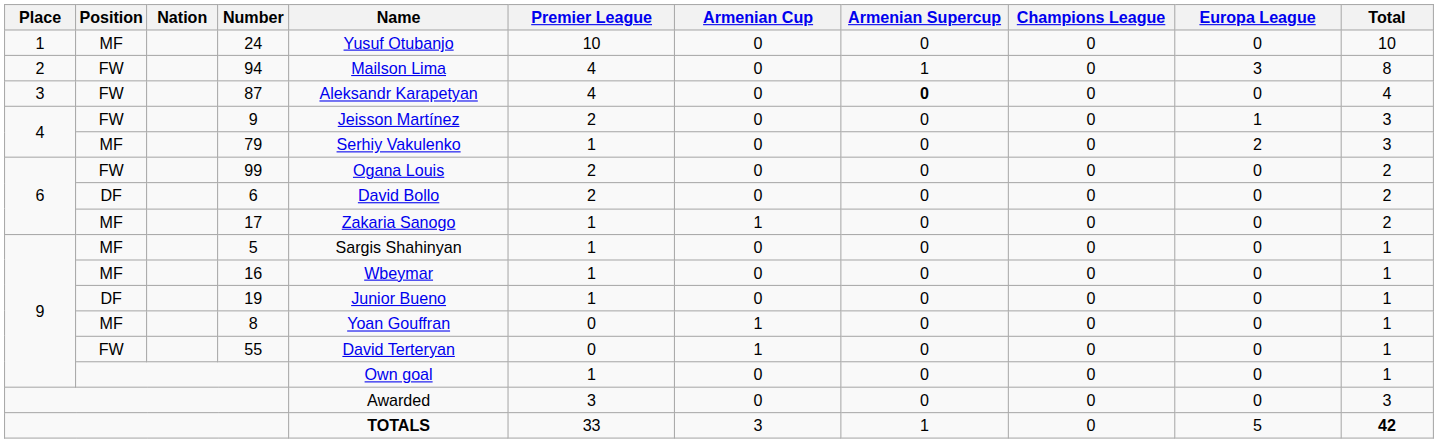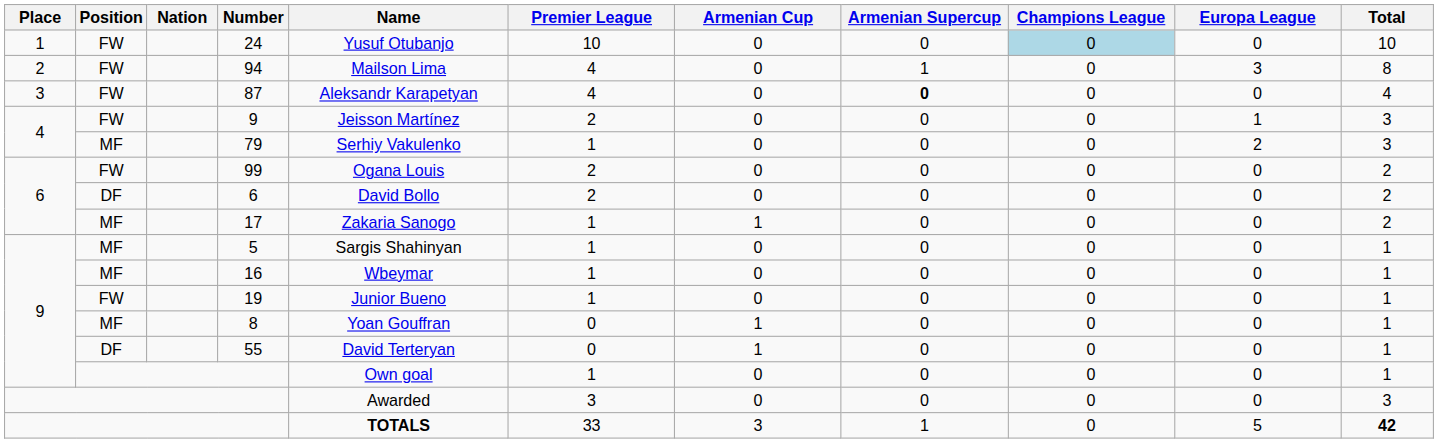 <table class="wikitable" style="font-size: 95%; text-align: center;">
 <tr>
 <th width=60>Place</th>
 <th width=60>Position</th>
 <th width=60>Nation</th>
 <th width=60>Number</th>
 <th width=200>Name</th>
 <th width=150><a href='#'>Premier League</a></th>
 <th width=150><a href='#'>Armenian Cup</a></th>
 <th width=150><a href='#'>Armenian Supercup</a></th>
 <th width=150><a href='#'>Champions League</a></th>
 <th width=150><a href='#'>Europa League</a></th>
 <th width=80><strong>Total</strong></th>
 </tr>
 <tr>
 <td>1</td>
-<td>MF</td>
+<td>FW</td>
 <td></td>
 <td>24</td>
 <td><a href='#'>Yusuf Otubanjo</a></td>
 <td>10</td>
 <td>0</td>
 <td>0</td>
-<td>0</td>
+<td style="background: lightblue;">0</td>
 <td>0</td>
 <td>10</td>
 </tr>
 <tr>
 <td>2</td>
 <td>FW</td>
 <td></td>
 <td>94</td>
 <td><a href='#'>Mailson Lima</a></td>
 <td>4</td>
 <td>0</td>
 <td>1</td>
 <td>0</td>
 <td>3</td>
 <td>8</td>
 </tr>
 <tr>
 <td>3</td>
 <td>FW</td>
 <td></td>
 <td>87</td>
 <td><a href='#'>Aleksandr Karapetyan</a></td>
 <td>4</td>
 <td>0</td>
 <td><strong>0</strong></td>
 <td>0</td>
 <td>0</td>
 <td>4</td>
 </tr>
 <tr>
 <td rowspan="2">4</td>
 <td>FW</td>
 <td></td>
 <td>9</td>
 <td><a href='#'>Jeisson Martínez</a></td>
 <td>2</td>
 <td>0</td>
 <td>0</td>
 <td>0</td>
 <td>1</td>
 <td>3</td>
 </tr>
 <tr>
 <td>MF</td>
 <td></td>
 <td>79</td>
 <td><a href='#'>Serhiy Vakulenko</a></td>
 <td>1</td>
 <td>0</td>
 <td>0</td>
 <td>0</td>
 <td>2</td>
 <td>3</td>
 </tr>
 <tr>
 <td rowspan="3">6</td>
 <td>FW</td>
 <td></td>
 <td>99</td>
 <td><a href='#'>Ogana Louis</a></td>
 <td>2</td>
 <td>0</td>
 <td>0</td>
 <td>0</td>
 <td>0</td>
 <td>2</td>
 </tr>
 <tr>
 <td>DF</td>
 <td></td>
 <td>6</td>
 <td><a href='#'>David Bollo</a></td>
 <td>2</td>
 <td>0</td>
 <td>0</td>
 <td>0</td>
 <td>0</td>
 <td>2</td>
 </tr>
 <tr>
 <td>MF</td>
 <td></td>
 <td>17</td>
 <td><a href='#'>Zakaria Sanogo</a></td>
 <td>1</td>
 <td>1</td>
 <td>0</td>
 <td>0</td>
 <td>0</td>
 <td>2</td>
 </tr>
 <tr>
 <td rowspan="6">9</td>
 <td>MF</td>
 <td></td>
 <td>5</td>
 <td>Sargis Shahinyan</td>
 <td>1</td>
 <td>0</td>
 <td>0</td>
 <td>0</td>
 <td>0</td>
 <td>1</td>
 </tr>
 <tr>
 <td>MF</td>
 <td></td>
 <td>16</td>
 <td><a href='#'>Wbeymar</a></td>
 <td>1</td>
 <td>0</td>
 <td>0</td>
 <td>0</td>
 <td>0</td>
 <td>1</td>
 </tr>
 <tr>
-<td>DF</td>
+<td>FW</td>
 <td></td>
 <td>19</td>
 <td><a href='#'>Junior Bueno</a></td>
 <td>1</td>
 <td>0</td>
 <td>0</td>
 <td>0</td>
 <td>0</td>
 <td>1</td>
 </tr>
 <tr>
 <td>MF</td>
 <td></td>
 <td>8</td>
 <td><a href='#'>Yoan Gouffran</a></td>
 <td>0</td>
 <td>1</td>
 <td>0</td>
 <td>0</td>
 <td>0</td>
 <td>1</td>
 </tr>
 <tr>
-<td>FW</td>
+<td>DF</td>
 <td></td>
 <td>55</td>
 <td><a href='#'>David Terteryan</a></td>
 <td>0</td>
 <td>1</td>
 <td>0</td>
 <td>0</td>
 <td>0</td>
 <td>1</td>
 </tr>
 <tr>
 <td colspan="3"></td>
 <td><a href='#'>Own goal</a></td>
 <td>1</td>
 <td>0</td>
 <td>0</td>
 <td>0</td>
 <td>0</td>
 <td>1</td>
 </tr>
 <tr>
 <td colspan="4"></td>
 <td>Awarded</td>
 <td>3</td>
 <td>0</td>
 <td>0</td>
 <td>0</td>
 <td>0</td>
 <td>3</td>
 </tr>
 <tr>
 <td colspan="4"></td>
 <td><strong>TOTALS</strong></td>
 <td>33</td>
 <td>3</td>
 <td>1</td>
 <td>0</td>
 <td>5</td>
 <td><strong>42</strong></td>
 </tr>
 </table>
